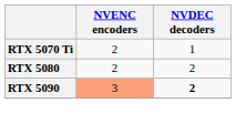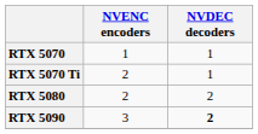 <table class="wikitable plainrowheaders" style="text-align:center; font-size:90%; padding:5px; white-space:nowrap;">
 <tr>
 <th></th>
 <th style="width:6em"><a href='#'>NVENC</a> <br> encoders</th>
 <th style="width:6em"><a href='#'>NVDEC</a> <br> decoders</th>
+</tr>
+<tr>
+<th scope="row" style="text-align:left">RTX 5070</th>
+<td>1</td>
+<td>1</td>
 </tr>
 <tr>
 <th scope="row" style="text-align:left">RTX 5070 Ti</th>
 <td>2</td>
 <td>1</td>
 </tr>
 <tr>
 <th scope="row" style="text-align:left">RTX 5080</th>
 <td>2</td>
 <td>2</td>
 </tr>
 <tr>
 <th scope="row" style="text-align:left">RTX 5090</th>
-<td style="background: lightsalmon;">3</td>
+<td>3</td>
 <td><strong>2</strong></td>
 </tr>
 <tr>
 </tr>
 </table>
